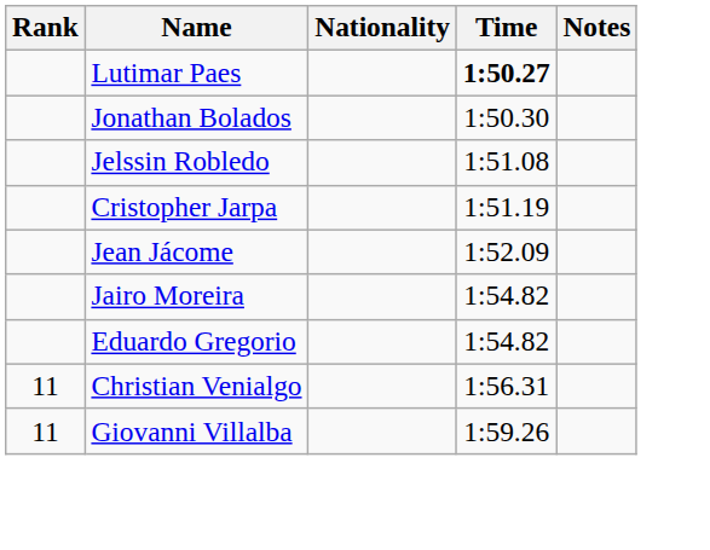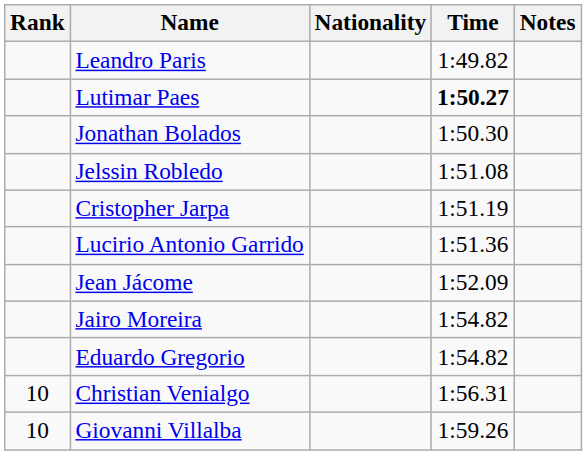 <table class="wikitable sortable" style="text-align:center">
 <tr>
 <th>Rank</th>
 <th>Name</th>
 <th>Nationality</th>
 <th>Time</th>
 <th>Notes</th>
+</tr>
+<tr>
+<td></td>
+<td align=left><a href='#'>Leandro Paris</a></td>
+<td align=left></td>
+<td>1:49.82</td>
+<td></td>
 </tr>
 <tr>
 <td></td>
 <td align=left><a href='#'>Lutimar Paes</a></td>
 <td align=left></td>
 <td><strong>1:50.27</strong></td>
 <td></td>
 </tr>
 <tr>
 <td></td>
 <td align=left><a href='#'>Jonathan Bolados</a></td>
 <td align=left></td>
 <td>1:50.30</td>
 <td></td>
 </tr>
 <tr>
 <td></td>
 <td align=left><a href='#'>Jelssin Robledo</a></td>
 <td align=left></td>
 <td>1:51.08</td>
 <td></td>
 </tr>
 <tr>
 <td></td>
 <td align=left><a href='#'>Cristopher Jarpa</a></td>
 <td align=left></td>
 <td>1:51.19</td>
 <td></td>
 </tr>
 <tr>
 <td></td>
+<td align=left><a href='#'>Lucirio Antonio Garrido</a></td>
+<td align=left></td>
+<td>1:51.36</td>
+<td></td>
+</tr>
+<tr>
+<td></td>
 <td align=left><a href='#'>Jean Jácome</a></td>
 <td align=left></td>
 <td>1:52.09</td>
 <td></td>
 </tr>
 <tr>
 <td></td>
 <td align=left><a href='#'>Jairo Moreira</a></td>
 <td align=left></td>
 <td>1:54.82</td>
 <td></td>
 </tr>
 <tr>
 <td></td>
 <td align=left><a href='#'>Eduardo Gregorio</a></td>
 <td align=left></td>
 <td>1:54.82</td>
 <td></td>
 </tr>
 <tr>
-<td>11</td>
+<td>10</td>
 <td align=left><a href='#'>Christian Venialgo</a></td>
 <td align=left></td>
 <td>1:56.31</td>
 <td></td>
 </tr>
 <tr>
-<td>11</td>
+<td>10</td>
 <td align=left><a href='#'>Giovanni Villalba</a></td>
 <td align=left></td>
 <td>1:59.26</td>
 <td></td>
 </tr>
 </table>
